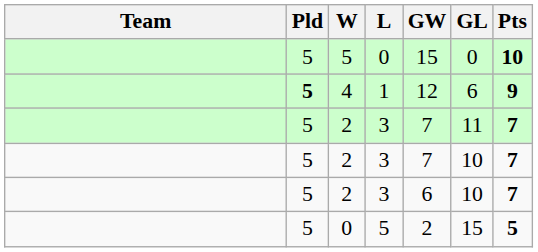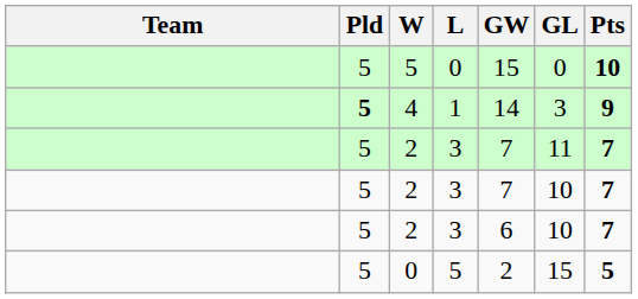 <table class="wikitable" style="text-align:center">
 <tr>
 <th width=200>Team</th>
 <th width=20>Pld</th>
 <th width=20>W</th>
 <th width=20>L</th>
 <th width=20>GW</th>
 <th width=20>GL</th>
 <th width=20>Pts</th>
 </tr>
 <tr bgcolor="ccffcc">
 <td style="text-align:left;"></td>
 <td>5</td>
 <td>5</td>
 <td>0</td>
 <td>15</td>
 <td>0</td>
 <td><strong>10</strong></td>
 </tr>
 <tr bgcolor="ccffcc">
 <td style="text-align:left;"></td>
 <td><strong>5</strong></td>
 <td>4</td>
 <td>1</td>
-<td>12</td>
-<td>6</td>
+<td>14</td>
+<td>3</td>
 <td><strong>9</strong></td>
 </tr>
 <tr bgcolor="ccffcc">
 <td style="text-align:left;"></td>
 <td>5</td>
 <td>2</td>
 <td>3</td>
 <td>7</td>
 <td>11</td>
 <td><strong>7</strong></td>
 </tr>
 <tr>
 <td style="text-align:left;"></td>
 <td>5</td>
 <td>2</td>
 <td>3</td>
 <td>7</td>
 <td>10</td>
 <td><strong>7</strong></td>
 </tr>
 <tr>
 <td style="text-align:left;"></td>
 <td>5</td>
 <td>2</td>
 <td>3</td>
 <td>6</td>
 <td>10</td>
 <td><strong>7</strong></td>
 </tr>
 <tr>
 <td style="text-align:left;"></td>
 <td>5</td>
 <td>0</td>
 <td>5</td>
 <td>2</td>
 <td>15</td>
 <td><strong>5</strong></td>
 </tr>
 </table>
